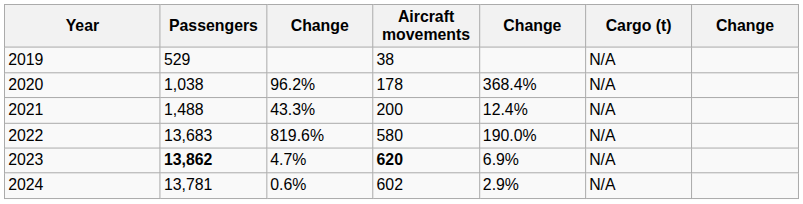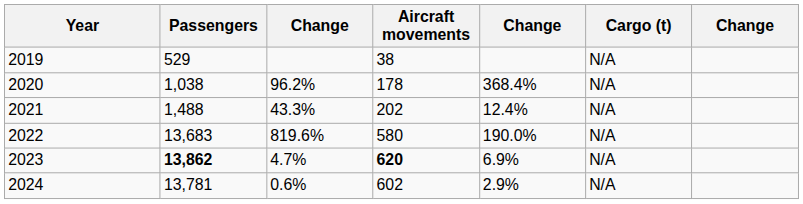 <table class="wikitable">
 <tr>
 <th width="150">Year</th>
 <th width="100">Passengers</th>
 <th width="100">Change</th>
 <th width="100">Aircraft movements</th>
 <th width="100">Change</th>
 <th width="100">Cargo (t)</th>
 <th width="100">Change</th>
 </tr>
 <tr>
 <td>2019</td>
 <td>529</td>
 <td></td>
 <td>38</td>
 <td></td>
 <td>N/A</td>
 <td></td>
 </tr>
 <tr>
 <td>2020</td>
 <td>1,038</td>
 <td> 96.2%</td>
 <td>178</td>
 <td> 368.4%</td>
 <td>N/A</td>
 <td></td>
 </tr>
 <tr>
 <td>2021</td>
 <td>1,488</td>
 <td> 43.3%</td>
-<td>200</td>
+<td>202</td>
 <td> 12.4%</td>
 <td>N/A</td>
 <td></td>
 </tr>
 <tr>
 <td>2022</td>
 <td>13,683</td>
 <td> 819.6%</td>
 <td>580</td>
 <td> 190.0%</td>
 <td>N/A</td>
 <td></td>
 </tr>
 <tr>
 <td>2023</td>
 <td><strong>13,862</strong></td>
 <td> 4.7%</td>
 <td><strong>620</strong></td>
 <td> 6.9%</td>
 <td>N/A</td>
 <td></td>
 </tr>
 <tr>
 <td>2024</td>
 <td>13,781</td>
 <td> 0.6%</td>
 <td>602</td>
 <td> 2.9%</td>
 <td>N/A</td>
 <td></td>
 </tr>
 </table>
